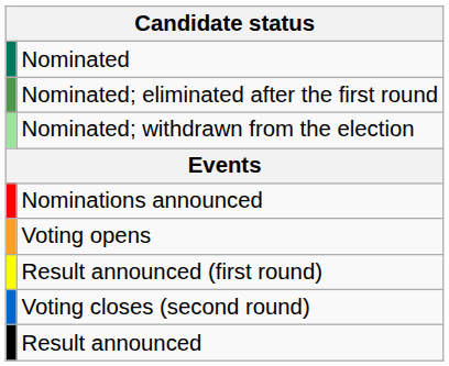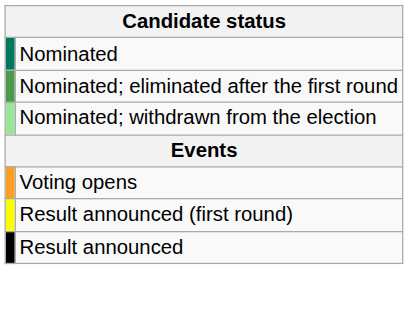 <table class="wikitable"  style="float:right; margin:11px">
 <tr>
 <th colspan="2">Candidate status</th>
 </tr>
 <tr>
 <td style="background:#00785f;"></td>
 <td>Nominated</td>
 </tr>
 <tr>
 <td style="background:#4c994c;"></td>
 <td>Nominated; eliminated after the first round</td>
 </tr>
 <tr>
 <td style="background:#99e599;"></td>
 <td>Nominated; withdrawn from the election</td>
 </tr>
 <tr>
 <th colspan="2">Events</th>
 </tr>
 <tr>
-<td style="background:#ff0000;"></td>
-<td>Nominations announced</td>
-</tr>
-<tr>
 <td style="background:#fe9f25;"></td>
 <td>Voting opens</td>
 </tr>
 <tr>
 <td style="background:#fbfd02;"></td>
 <td>Result announced (first round)</td>
 </tr>
 <tr>
-<td style="background:#0066cc"></td>
-<td>Voting closes (second round)</td>
-</tr>
-<tr>
 <td style="background:black;"></td>
 <td>Result announced</td>
 </tr>
 </table>
